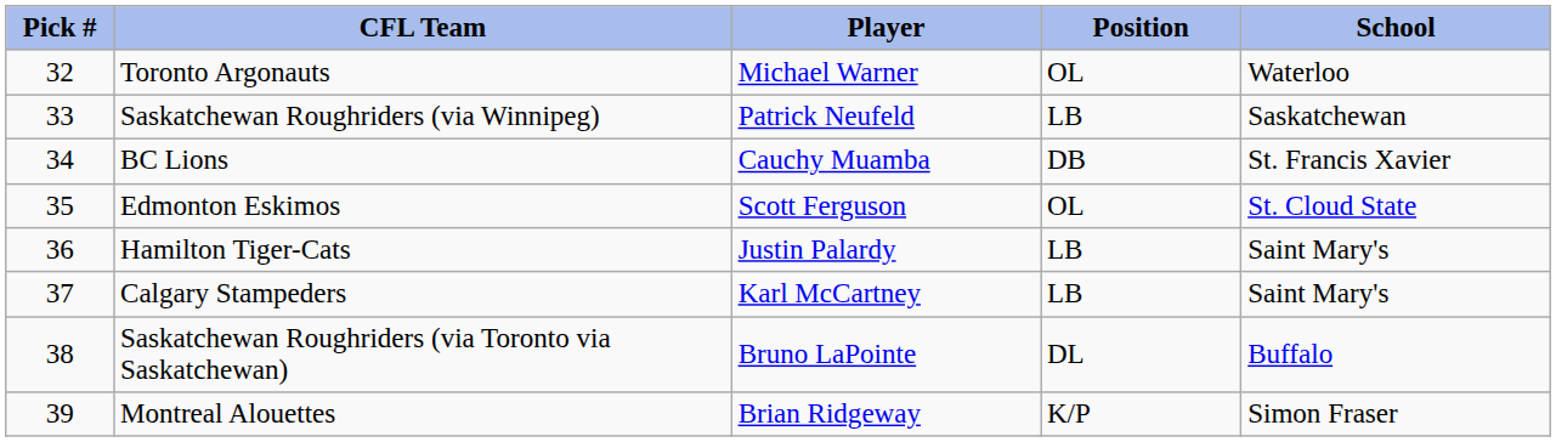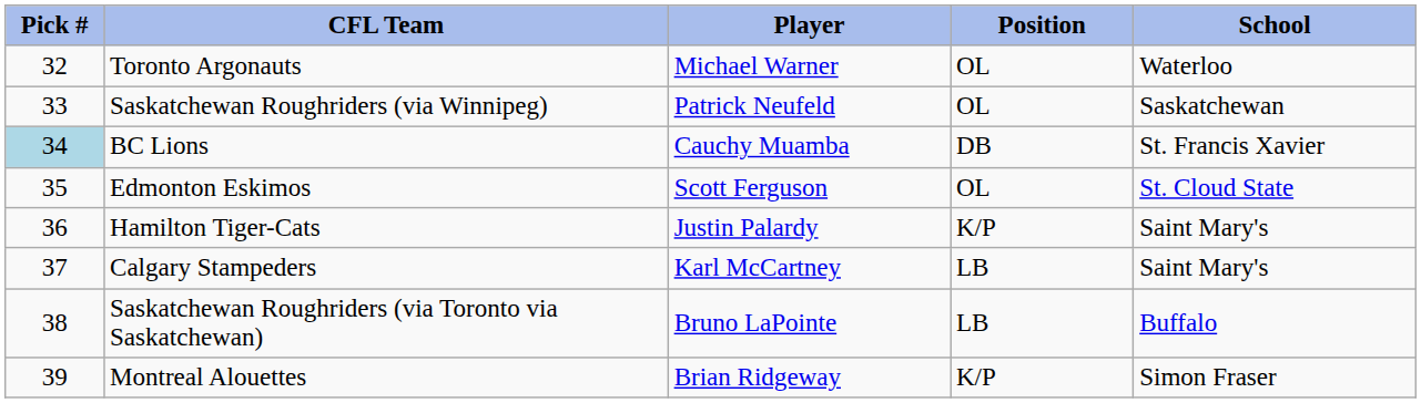 <table class="wikitable" style="width: 100%">
 <tr>
 <th style="background:#A8BDEC;" width=7%>Pick #</th>
 <th width=40% style="background:#A8BDEC;">CFL Team</th>
 <th width=20% style="background:#A8BDEC;">Player</th>
 <th width=13% style="background:#A8BDEC;">Position</th>
 <th width=20% style="background:#A8BDEC;">School</th>
 </tr>
 <tr>
 <td align=center>32</td>
 <td>Toronto Argonauts</td>
 <td><a href='#'>Michael Warner</a></td>
 <td>OL</td>
 <td>Waterloo</td>
 </tr>
 <tr>
 <td align=center>33</td>
 <td>Saskatchewan Roughriders (via Winnipeg)</td>
 <td><a href='#'>Patrick Neufeld</a></td>
-<td>LB</td>
+<td>OL</td>
 <td>Saskatchewan</td>
 </tr>
 <tr>
-<td align=center>34</td>
+<td align=center style="background: lightblue;">34</td>
 <td>BC Lions</td>
 <td><a href='#'>Cauchy Muamba</a></td>
 <td>DB</td>
 <td>St. Francis Xavier</td>
 </tr>
 <tr>
 <td align=center>35</td>
 <td>Edmonton Eskimos</td>
 <td><a href='#'>Scott Ferguson</a></td>
 <td>OL</td>
 <td><a href='#'>St. Cloud State</a></td>
 </tr>
 <tr>
 <td align=center>36</td>
 <td>Hamilton Tiger-Cats</td>
 <td><a href='#'>Justin Palardy</a></td>
-<td>LB</td>
+<td>K/P</td>
 <td>Saint Mary's</td>
 </tr>
 <tr>
 <td align=center>37</td>
 <td>Calgary Stampeders</td>
 <td><a href='#'>Karl McCartney</a></td>
 <td>LB</td>
 <td>Saint Mary's</td>
 </tr>
 <tr>
 <td align=center>38</td>
 <td>Saskatchewan Roughriders (via Toronto via Saskatchewan)</td>
 <td><a href='#'>Bruno LaPointe</a></td>
-<td>DL</td>
+<td>LB</td>
 <td><a href='#'>Buffalo</a></td>
 </tr>
 <tr>
 <td align=center>39</td>
 <td>Montreal Alouettes</td>
 <td><a href='#'>Brian Ridgeway</a></td>
 <td>K/P</td>
 <td>Simon Fraser</td>
 </tr>
 </table>
